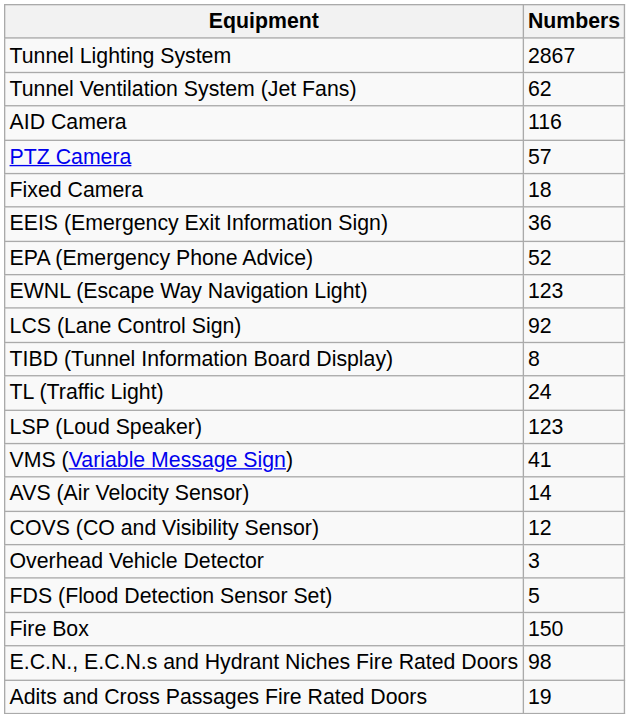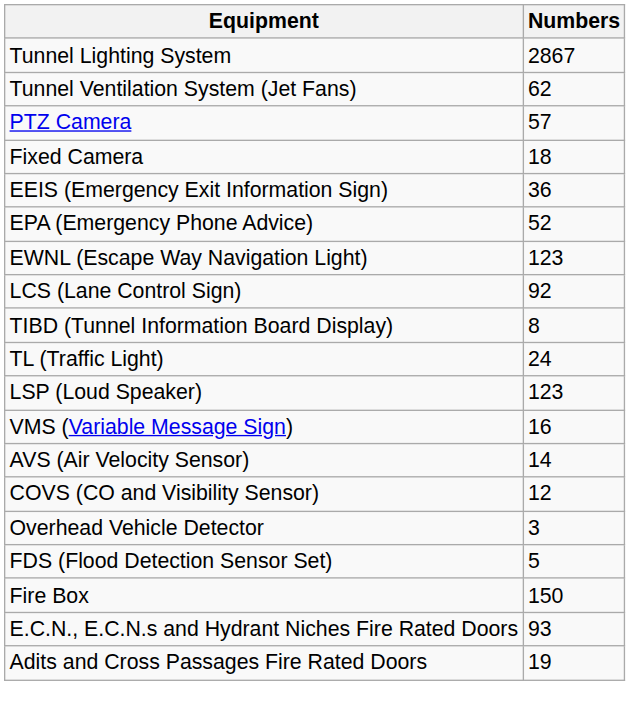 <table class="wikitable">
 <tr>
 <th>Equipment</th>
 <th>Numbers</th>
 </tr>
 <tr>
 <td>Tunnel Lighting System</td>
 <td>2867</td>
 </tr>
 <tr>
 <td>Tunnel Ventilation System (Jet Fans)</td>
 <td>62</td>
-</tr>
-<tr>
-<td>AID Camera</td>
-<td>116</td>
 </tr>
 <tr>
 <td><a href='#'>PTZ Camera</a></td>
 <td>57</td>
 </tr>
 <tr>
 <td>Fixed Camera</td>
 <td>18</td>
 </tr>
 <tr>
 <td>EEIS (Emergency Exit Information Sign)</td>
 <td>36</td>
 </tr>
 <tr>
 <td>EPA (Emergency Phone Advice)</td>
 <td>52</td>
 </tr>
 <tr>
 <td>EWNL (Escape Way Navigation Light)</td>
 <td>123</td>
 </tr>
 <tr>
 <td>LCS (Lane Control Sign)</td>
 <td>92</td>
 </tr>
 <tr>
 <td>TIBD (Tunnel Information Board Display)</td>
 <td>8</td>
 </tr>
 <tr>
 <td>TL (Traffic Light)</td>
 <td>24</td>
 </tr>
 <tr>
 <td>LSP (Loud Speaker)</td>
 <td>123</td>
 </tr>
 <tr>
 <td>VMS (<a href='#'>Variable Message Sign</a>)</td>
-<td>41</td>
+<td>16</td>
 </tr>
 <tr>
 <td>AVS (Air Velocity Sensor)</td>
 <td>14</td>
 </tr>
 <tr>
 <td>COVS (CO and Visibility Sensor)</td>
 <td>12</td>
 </tr>
 <tr>
 <td>Overhead Vehicle Detector</td>
 <td>3</td>
 </tr>
 <tr>
 <td>FDS (Flood Detection Sensor Set)</td>
 <td>5</td>
 </tr>
 <tr>
 <td>Fire Box</td>
 <td>150</td>
 </tr>
 <tr>
 <td>E.C.N., E.C.N.s and Hydrant Niches Fire Rated Doors</td>
-<td>98</td>
+<td>93</td>
 </tr>
 <tr>
 <td>Adits and Cross Passages Fire Rated Doors</td>
 <td>19</td>
 </tr>
 </table>
